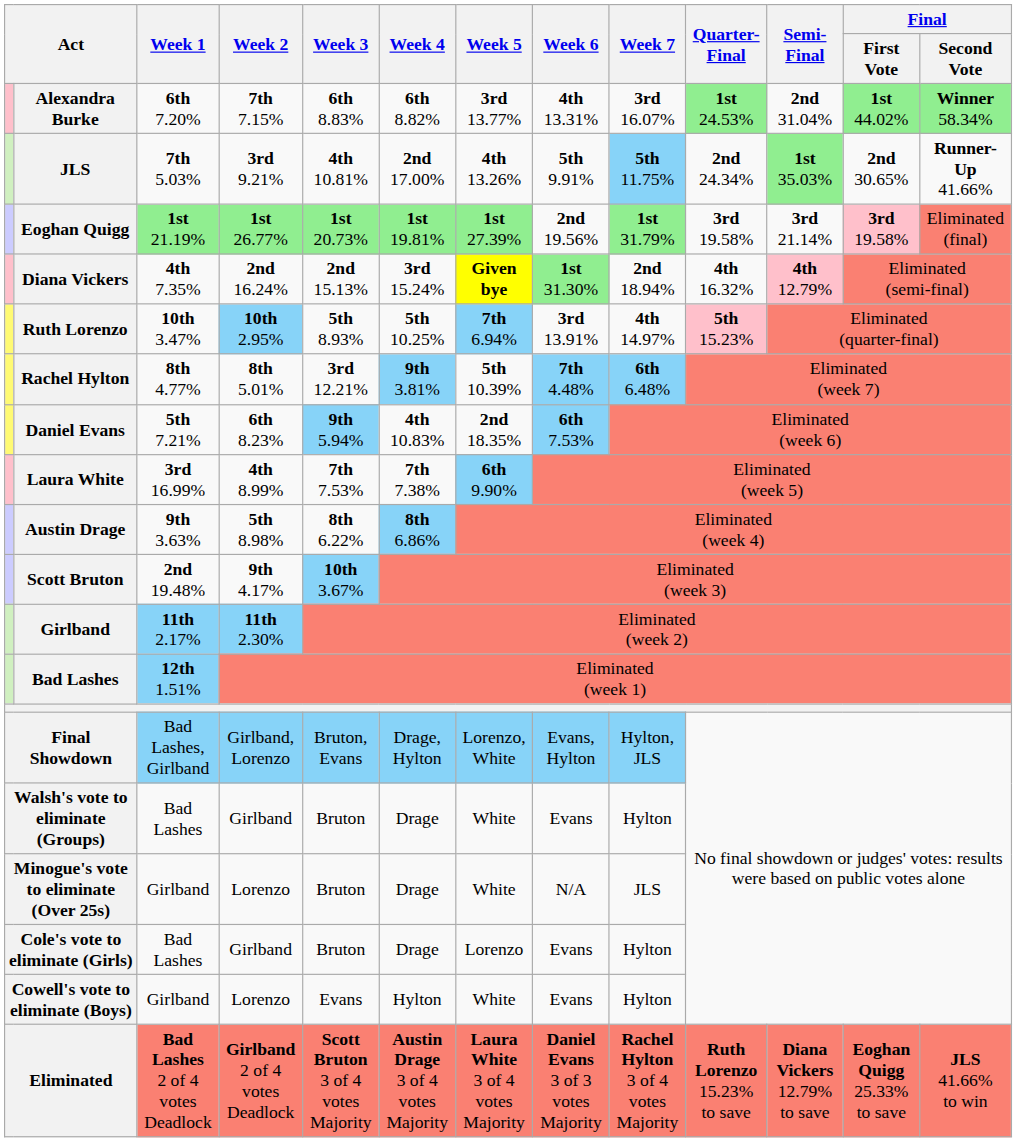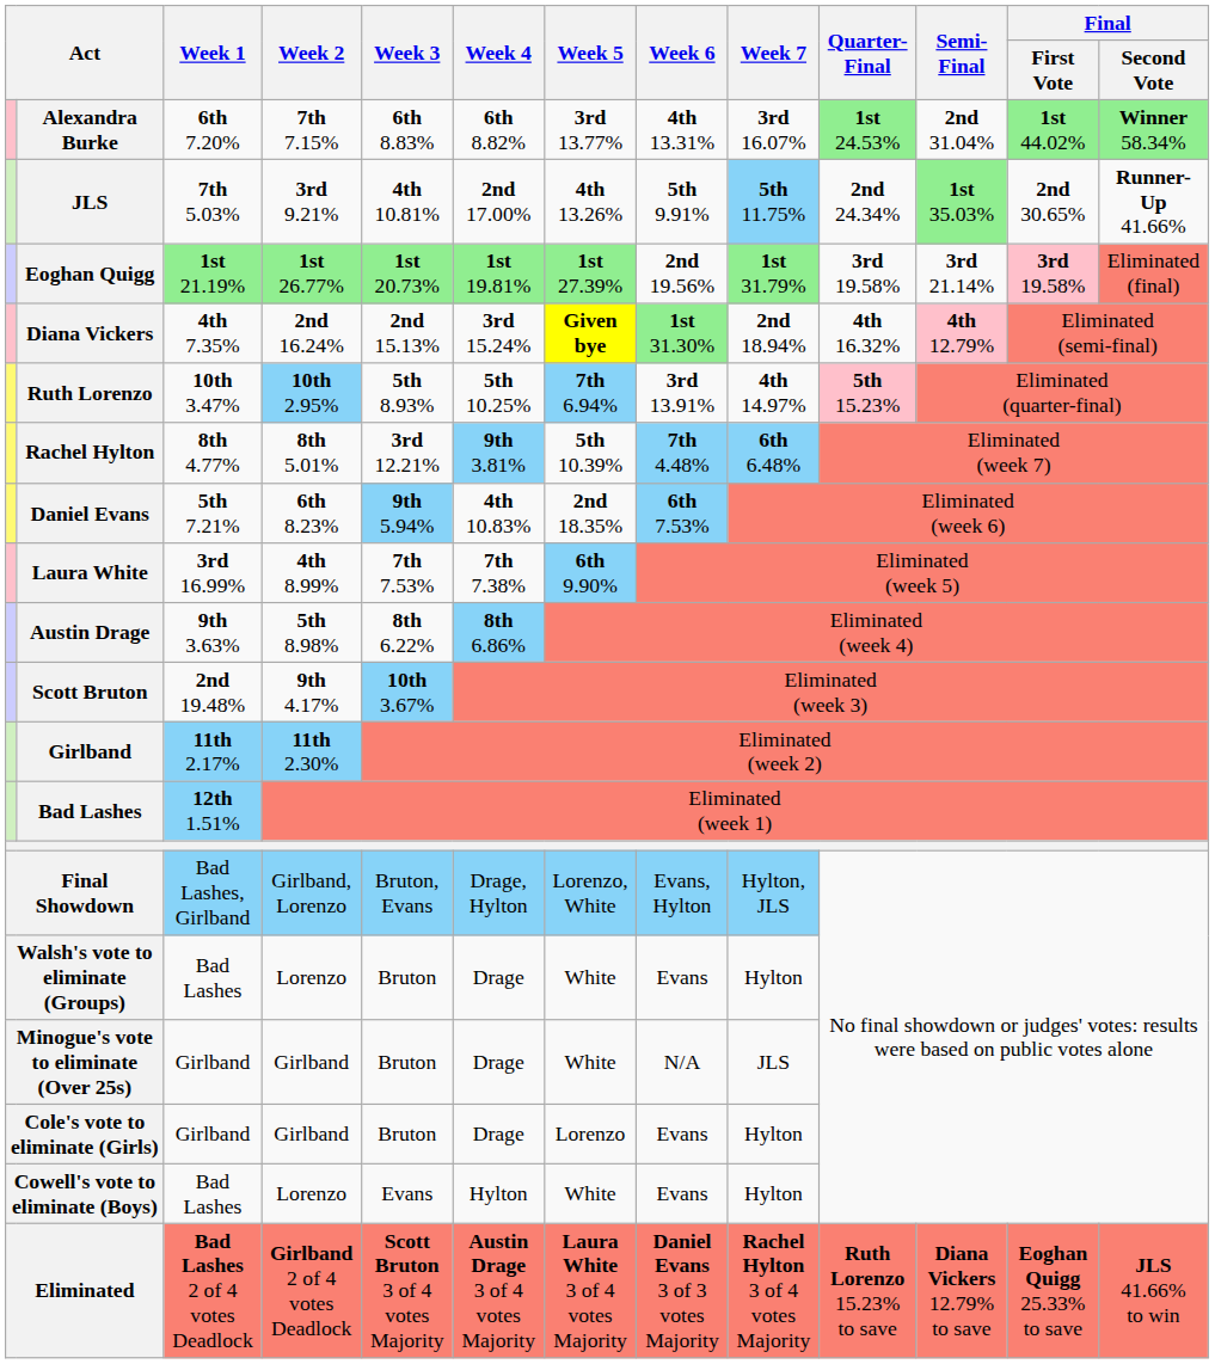 <table class="wikitable" style="text-align:center; font-size:95%">
 <tr>
 <th style="width:12%" rowspan="2" scope="col" colspan=2>Act</th>
 <th style="width:7%" rowspan="2" scope="col"><a href='#'>Week 1</a></th>
 <th style="width:7%" rowspan="2" scope="col"><a href='#'>Week 2</a></th>
 <th style="width:7%" rowspan="2" scope="col"><a href='#'>Week 3</a></th>
 <th style="width:7%" rowspan="2" scope="col"><a href='#'>Week 4</a></th>
 <th style="width:7%" rowspan="2" scope="col"><a href='#'>Week 5</a></th>
 <th style="width:7%" rowspan="2" scope="col"><a href='#'>Week 6</a></th>
 <th style="width:7%" rowspan="2" scope="col"><a href='#'>Week 7</a></th>
 <th style="width:7%" rowspan="2" scope="col"><a href='#'>Quarter-Final</a></th>
 <th style="width:7%" rowspan="2" scope="col"><a href='#'>Semi-Final</a></th>
 <th colspan="2"><a href='#'>Final</a></th>
 </tr>
 <tr>
 <th style="width:7%">First Vote</th>
 <th style="width:7%">Second Vote</th>
 </tr>
 <tr>
 <th style="background:pink"></th>
 <th scope="row">Alexandra Burke</th>
 <td><strong>6th</strong><br>7.20%</td>
 <td><strong>7th</strong><br>7.15%</td>
 <td><strong>6th</strong><br>8.83%</td>
 <td><strong>6th</strong><br>8.82%</td>
 <td><strong>3rd</strong><br>13.77%</td>
 <td><strong>4th</strong><br>13.31%</td>
 <td><strong>3rd</strong><br>16.07%</td>
 <td style="background:lightgreen"><strong>1st</strong><br>24.53%</td>
 <td><strong>2nd</strong><br>31.04%</td>
 <td style="background:lightgreen"><strong>1st</strong><br>44.02%</td>
 <td style="background:lightgreen"><strong>Winner</strong><br>58.34%</td>
 </tr>
 <tr>
 <th style="background:#d0f0c0"></th>
 <th scope="row">JLS</th>
 <td><strong>7th</strong><br>5.03%</td>
 <td><strong>3rd</strong> <br>9.21%</td>
 <td><strong>4th</strong><br>10.81%</td>
 <td><strong>2nd</strong> <br> 17.00%</td>
 <td><strong>4th</strong><br>13.26%</td>
 <td><strong>5th</strong><br>9.91%</td>
 <td style="background:#87D3F8"><strong>5th</strong><br>11.75%</td>
 <td><strong>2nd</strong><br>24.34%</td>
 <td style="background:lightgreen"><strong>1st</strong><br>35.03%</td>
 <td><strong>2nd</strong><br>30.65%</td>
 <td><strong>Runner-Up</strong><br>41.66%</td>
 </tr>
 <tr>
 <th style="background:#ccf"></th>
 <th scope="row">Eoghan Quigg</th>
 <td style="background:lightgreen"><strong>1st</strong><br>21.19%</td>
 <td style="background:lightgreen"><strong>1st</strong><br>26.77%</td>
 <td style="background:lightgreen"><strong>1st</strong><br>20.73%</td>
 <td style="background:lightgreen"><strong>1st</strong><br>19.81%</td>
 <td style="background:lightgreen"><strong>1st</strong><br>27.39%</td>
 <td><strong>2nd</strong><br>19.56%</td>
 <td style="background:lightgreen"><strong>1st</strong><br>31.79%</td>
 <td><strong>3rd</strong><br>19.58%</td>
 <td><strong>3rd</strong><br>21.14%</td>
 <td style="background:pink;"><strong>3rd</strong><br>19.58%</td>
 <td style="background:salmon;" colspan="3">Eliminated<br>(final)</td>
 </tr>
 <tr>
 <th style="background:pink"></th>
 <th scope="row">Diana Vickers</th>
 <td><strong>4th</strong><br>7.35%</td>
 <td><strong>2nd</strong><br>16.24%</td>
 <td><strong>2nd</strong><br>15.13%</td>
 <td><strong>3rd</strong><br>15.24%</td>
 <td style="background:yellow"><strong>Given bye</strong></td>
 <td style="background:lightgreen"><strong>1st</strong><br>31.30%</td>
 <td><strong>2nd</strong><br>18.94%</td>
 <td><strong>4th</strong><br>16.32%</td>
 <td style="background:pink"><strong>4th</strong><br>12.79%</td>
 <td style="background:salmon;" colspan="2">Eliminated<br>(semi-final)</td>
 </tr>
 <tr>
 <th style="background:#fffa73"></th>
 <th scope="row">Ruth Lorenzo</th>
 <td><strong>10th</strong><br>3.47%</td>
 <td style="background:#87D3F8"><strong>10th</strong><br>2.95%</td>
 <td><strong>5th</strong><br>8.93%</td>
 <td><strong>5th</strong><br>10.25%</td>
 <td style="background:#87D3F8"><strong>7th </strong><br>6.94%</td>
 <td><strong>3rd</strong><br>13.91%</td>
 <td><strong>4th</strong><br>14.97%</td>
 <td style="background:pink"><strong>5th</strong><br>15.23%</td>
 <td style="background:salmon;" colspan="3">Eliminated<br>(quarter-final)</td>
 </tr>
 <tr>
 <th style="background:#fffa73"></th>
 <th scope="row">Rachel Hylton</th>
 <td><strong>8th</strong><br>4.77%</td>
 <td><strong>8th</strong><br>5.01%</td>
 <td><strong>3rd</strong><br>12.21%</td>
 <td style="background:#87D3F8"><strong>9th </strong><br>3.81%</td>
 <td><strong>5th</strong><br>10.39%</td>
 <td style="background:#87D3F8"><strong>7th</strong><br>4.48%</td>
 <td style="background:#87D3F8"><strong>6th</strong><br>6.48%</td>
 <td style="background:salmon;" colspan="4">Eliminated<br>(week 7)</td>
 </tr>
 <tr>
 <th style="background:#fffa73"></th>
 <th scope="row">Daniel Evans</th>
 <td><strong>5th</strong><br>7.21%</td>
 <td><strong>6th</strong><br>8.23%</td>
 <td style="background:#87D3F8"><strong>9th</strong><br>5.94%</td>
 <td><strong>4th</strong><br>10.83%</td>
 <td><strong>2nd</strong><br>18.35%</td>
 <td style="background:#87D3F8"><strong>6th</strong><br>7.53%</td>
 <td style="background:salmon;" colspan="5">Eliminated<br>(week 6)</td>
 </tr>
 <tr>
 <th style="background:pink"></th>
 <th scope="row">Laura White</th>
 <td><strong>3rd</strong><br>16.99%</td>
 <td><strong>4th</strong><br>8.99%</td>
 <td><strong>7th</strong><br>7.53%</td>
 <td><strong>7th</strong><br>7.38%</td>
 <td style="background:#87D3F8"><strong>6th</strong><br>9.90%</td>
 <td style="background:salmon;" colspan="6">Eliminated<br>(week 5)</td>
 </tr>
 <tr>
 <th style="background:#ccf"></th>
 <th scope="row">Austin Drage</th>
 <td><strong>9th</strong><br>3.63%</td>
 <td><strong>5th</strong><br>8.98%</td>
 <td><strong>8th</strong><br>6.22%</td>
 <td style="background:#87D3F8"><strong>8th</strong><br>6.86%</td>
 <td style="background:salmon;" colspan="7">Eliminated<br>(week 4)</td>
 </tr>
 <tr>
 <th style="background:#ccf"></th>
 <th scope="row">Scott Bruton</th>
 <td><strong>2nd</strong><br>19.48%</td>
 <td><strong>9th</strong><br>4.17%</td>
 <td style="background:#87D3F8"><strong>10th</strong><br>3.67%</td>
 <td style="background:salmon;" colspan="8">Eliminated<br>(week 3)</td>
 </tr>
 <tr>
 <th style="background:#d0f0c0"></th>
 <th scope="row">Girlband</th>
 <td style="background:#87D3F8"><strong>11th</strong><br>2.17%</td>
 <td style="background:#87D3F8"><strong>11th</strong><br>2.30%</td>
 <td style="background:salmon;" colspan="9">Eliminated<br>(week 2)</td>
 </tr>
 <tr>
 <th style="background:#d0f0c0"></th>
 <th scope="row">Bad Lashes</th>
 <td style="background:#87D3F8"><strong>12th </strong><br>1.51%</td>
 <td style="background:salmon;" colspan="10">Eliminated<br>(week 1)</td>
 </tr>
 <tr>
 <th colspan="13"></th>
 </tr>
 <tr>
 <th scope="row" colspan=2>Final Showdown</th>
 <td style="background:#87D3F8">Bad Lashes,<br>Girlband</td>
 <td style="background:#87D3F8">Girlband,<br>Lorenzo</td>
 <td style="background:#87D3F8">Bruton,<br>Evans</td>
 <td style="background:#87D3F8">Drage,<br>Hylton</td>
 <td style="background:#87D3F8">Lorenzo,<br>White</td>
 <td style="background:#87D3F8">Evans,<br>Hylton</td>
 <td style="background:#87D3F8">Hylton,<br>JLS</td>
 <td rowspan="5" colspan="4">No final showdown or judges' votes: results were based on public votes alone</td>
 </tr>
 <tr>
 <th scope="row" colspan=2>Walsh's vote to eliminate (Groups)</th>
 <td>Bad Lashes</td>
-<td>Girlband</td>
+<td>Lorenzo</td>
 <td>Bruton</td>
 <td>Drage</td>
 <td>White</td>
 <td>Evans</td>
 <td>Hylton</td>
 </tr>
 <tr>
 <th scope="row" colspan=2>Minogue's vote to eliminate (Over 25s)</th>
 <td>Girlband</td>
-<td>Lorenzo</td>
+<td>Girlband</td>
 <td>Bruton</td>
 <td>Drage</td>
 <td>White</td>
 <td>N/A</td>
 <td>JLS</td>
 </tr>
 <tr>
 <th scope="row" colspan=2>Cole's vote to eliminate (Girls)</th>
-<td>Bad Lashes</td>
+<td>Girlband</td>
 <td>Girlband</td>
 <td>Bruton</td>
 <td>Drage</td>
 <td>Lorenzo</td>
 <td>Evans</td>
 <td>Hylton</td>
 </tr>
 <tr>
 <th scope="row" colspan=2>Cowell's vote to eliminate (Boys)</th>
-<td>Girlband</td>
+<td>Bad Lashes</td>
 <td>Lorenzo</td>
 <td>Evans</td>
 <td>Hylton</td>
 <td>White</td>
 <td>Evans</td>
 <td>Hylton</td>
 </tr>
 <tr>
 <th scope="row" colspan=2>Eliminated</th>
 <td style="background:salmon;"><strong>Bad Lashes</strong><br>2 of 4 votes <br>Deadlock</td>
 <td style="background:salmon;"><strong>Girlband</strong><br>2 of 4 votes <br>Deadlock</td>
 <td style="background:salmon;"><strong>Scott Bruton</strong><br>3 of 4 votes <br>Majority</td>
 <td style="background:salmon;"><strong>Austin Drage</strong><br>3 of 4 votes <br>Majority</td>
 <td style="background:salmon;"><strong>Laura White</strong><br>3 of 4 votes<br>Majority</td>
 <td style="background:salmon;"><strong>Daniel Evans</strong><br>3 of 3 votes<br>Majority</td>
 <td style="background:salmon;"><strong>Rachel Hylton</strong><br>3 of 4 votes<br>Majority</td>
 <td style="background:salmon;"><strong>Ruth Lorenzo</strong><br>15.23%<br>to save</td>
 <td style="background:salmon;"><strong>Diana Vickers</strong><br>12.79%<br>to save</td>
 <td style="background:salmon;"><strong>Eoghan Quigg</strong><br>25.33%<br>to save</td>
 <td style="background:salmon;"><strong>JLS</strong><br>41.66%<br>to win</td>
 </tr>
 </table>
